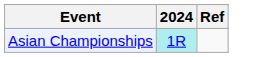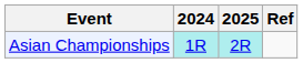 <table class="wikitable" style="font-size: 90%; text-align:center">
 <tr>
 <th>Event</th>
 <th>2024</th>
+<th>2025</th>
 <th>Ref</th>
 </tr>
 <tr>
 <td bgcolor="#ECF2FF"; align="left"><a href='#'>Asian Championships</a></td>
 <td bgcolor=AFEEEE><a href='#'>1R</a></td>
+<td bgcolor=AFEEEE><a href='#'>2R</a></td>
 <td></td>
 </tr>
 </table>
